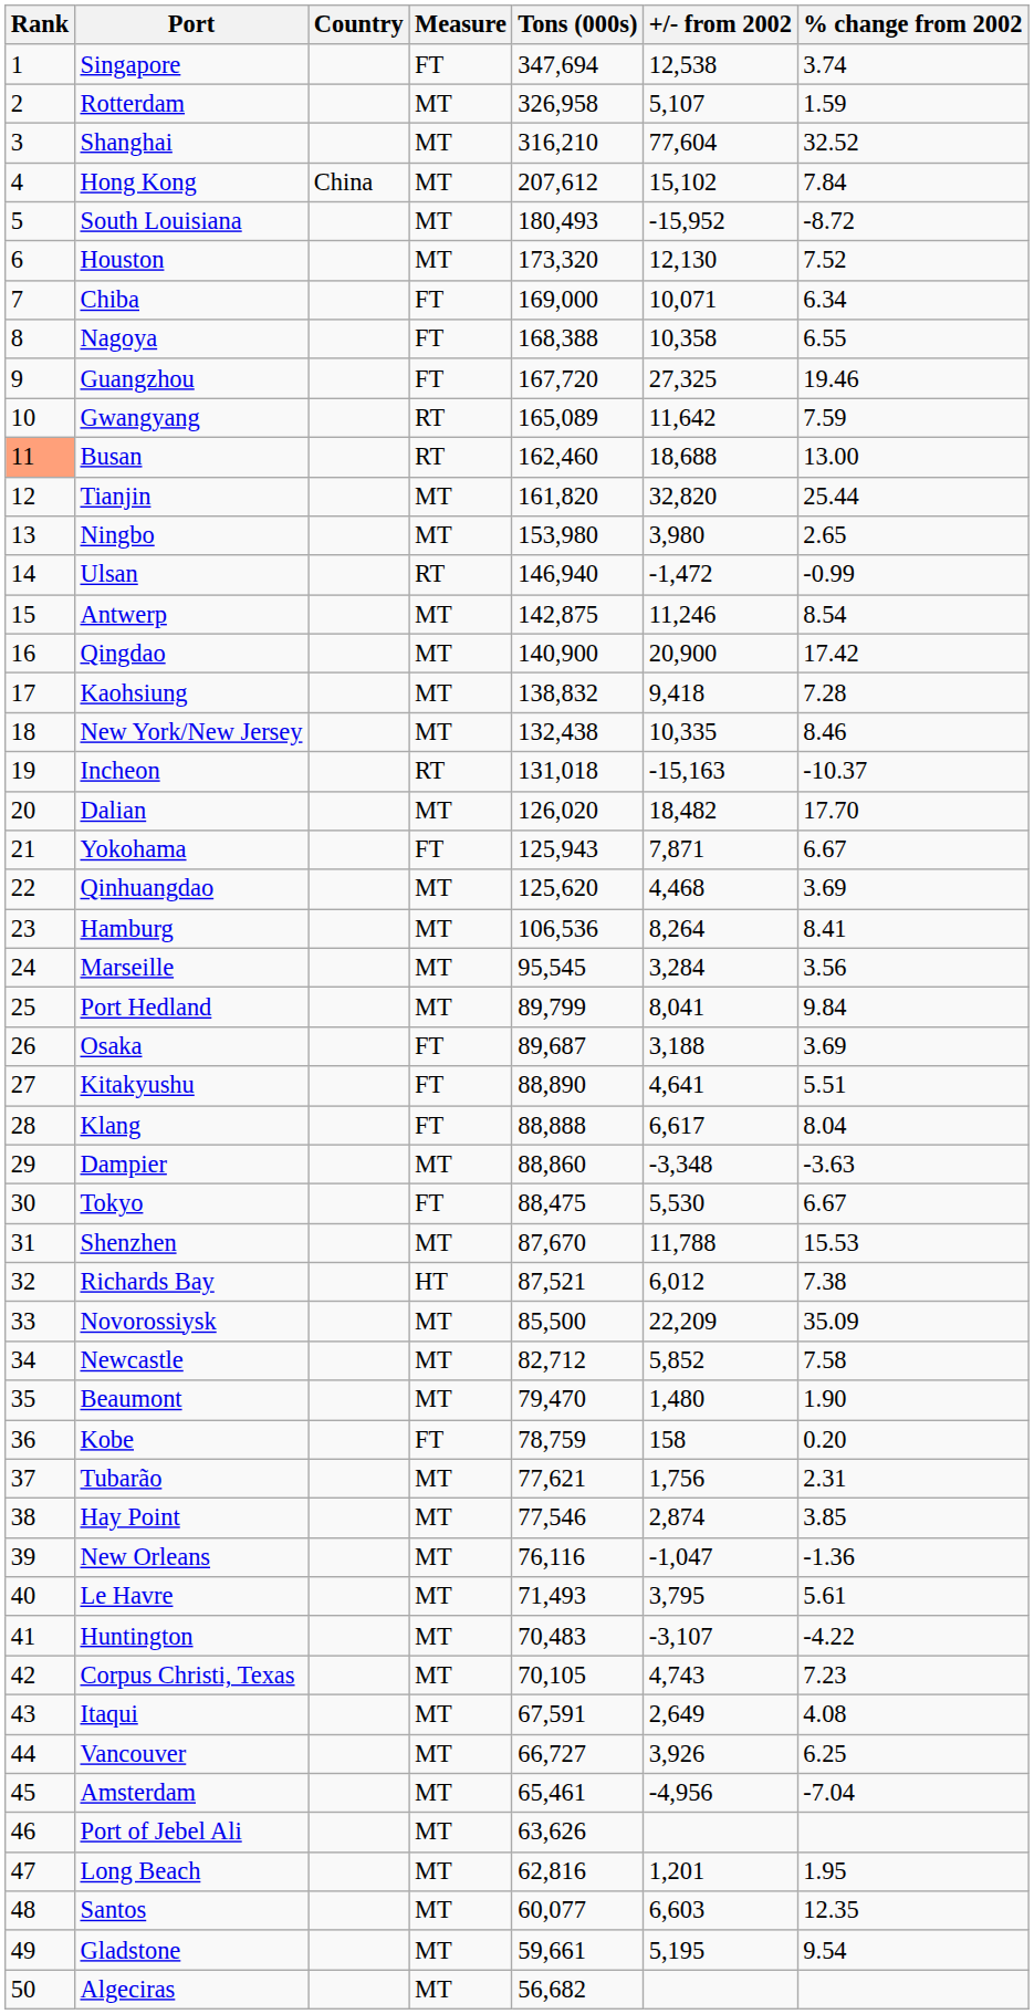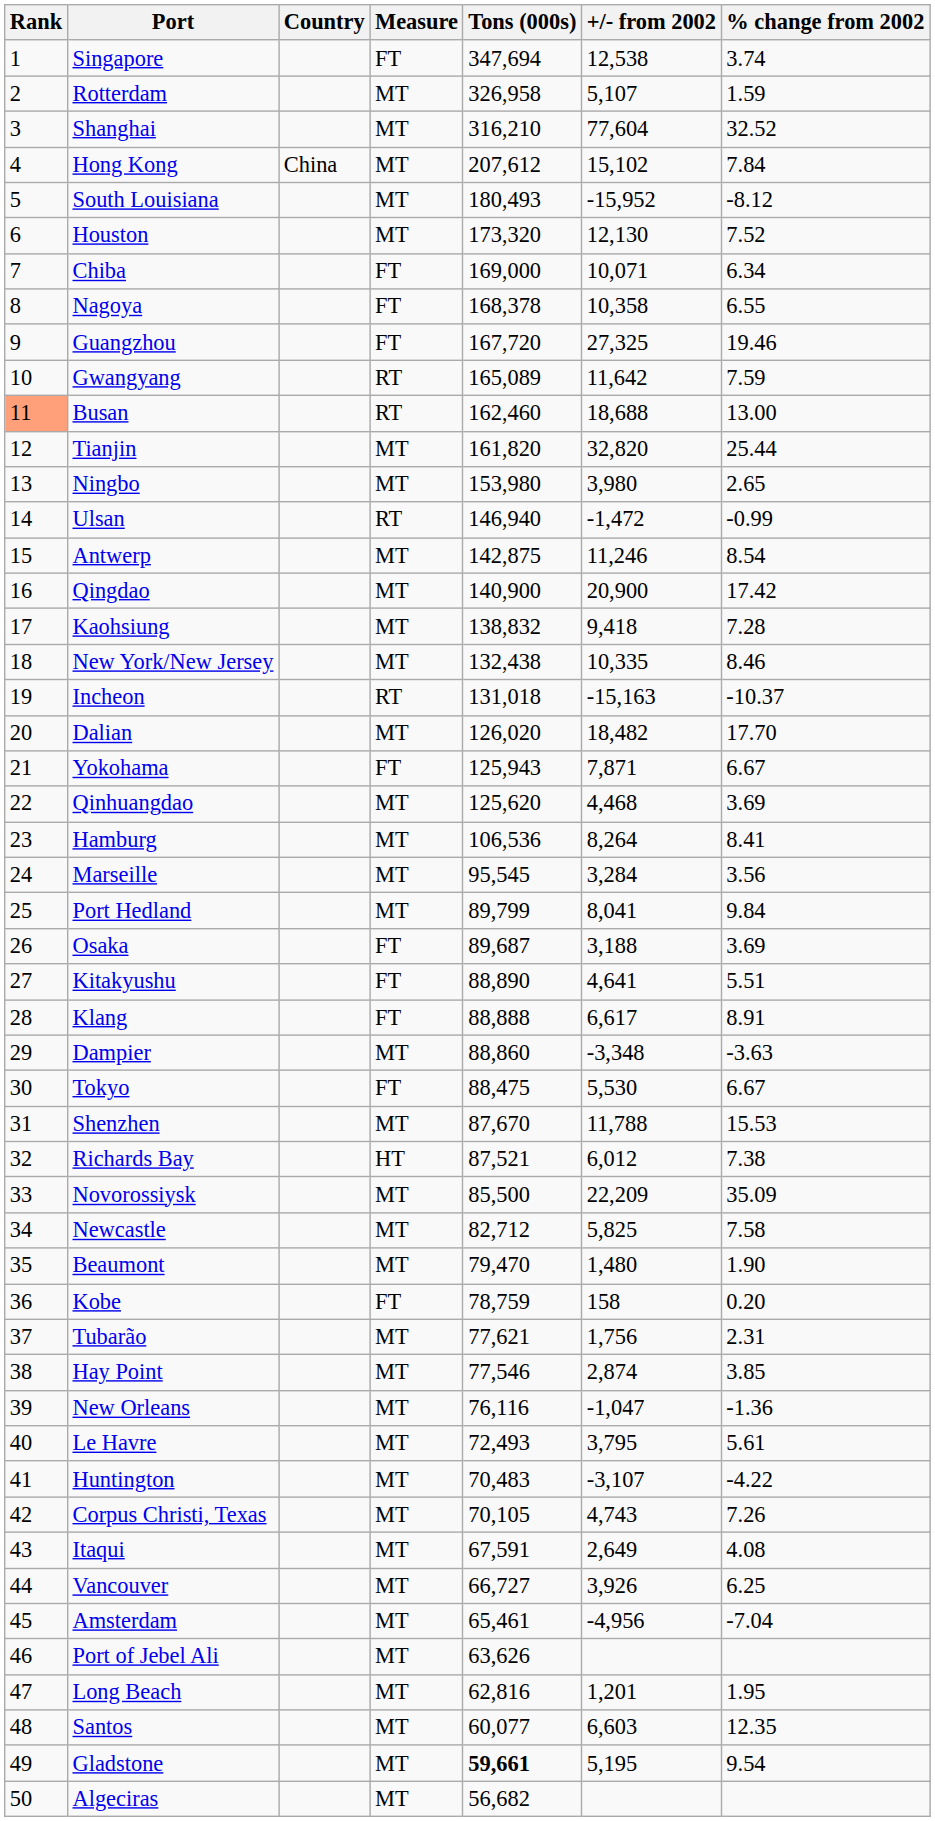 <table class="wikitable sortable">
 <tr>
 <th>Rank</th>
 <th>Port</th>
 <th>Country</th>
 <th>Measure</th>
 <th>Tons (000s)</th>
 <th>+/- from 2002</th>
 <th>% change from 2002</th>
 </tr>
 <tr>
 <td>1</td>
 <td><a href='#'>Singapore</a></td>
 <td></td>
 <td>FT</td>
 <td>347,694</td>
 <td>12,538</td>
 <td>3.74</td>
 </tr>
 <tr>
 <td>2</td>
 <td><a href='#'>Rotterdam</a></td>
 <td></td>
 <td>MT</td>
 <td>326,958</td>
 <td>5,107</td>
 <td>1.59</td>
 </tr>
 <tr>
 <td>3</td>
 <td><a href='#'>Shanghai</a></td>
 <td></td>
 <td>MT</td>
 <td>316,210</td>
 <td>77,604</td>
 <td>32.52</td>
 </tr>
 <tr>
 <td>4</td>
 <td><a href='#'>Hong Kong</a></td>
 <td> China</td>
 <td>MT</td>
 <td>207,612</td>
 <td>15,102</td>
 <td>7.84</td>
 </tr>
 <tr>
 <td>5</td>
 <td><a href='#'>South Louisiana</a></td>
 <td></td>
 <td>MT</td>
 <td>180,493</td>
 <td>-15,952</td>
-<td>-8.72</td>
+<td>-8.12</td>
 </tr>
 <tr>
 <td>6</td>
 <td><a href='#'>Houston</a></td>
 <td></td>
 <td>MT</td>
 <td>173,320</td>
 <td>12,130</td>
 <td>7.52</td>
 </tr>
 <tr>
 <td>7</td>
 <td><a href='#'>Chiba</a></td>
 <td></td>
 <td>FT</td>
 <td>169,000</td>
 <td>10,071</td>
 <td>6.34</td>
 </tr>
 <tr>
 <td>8</td>
 <td><a href='#'>Nagoya</a></td>
 <td></td>
 <td>FT</td>
-<td>168,388</td>
+<td>168,378</td>
 <td>10,358</td>
 <td>6.55</td>
 </tr>
 <tr>
 <td>9</td>
 <td><a href='#'>Guangzhou</a></td>
 <td></td>
 <td>FT</td>
 <td>167,720</td>
 <td>27,325</td>
 <td>19.46</td>
 </tr>
 <tr>
 <td>10</td>
 <td><a href='#'>Gwangyang</a></td>
 <td></td>
 <td>RT</td>
 <td>165,089</td>
 <td>11,642</td>
 <td>7.59</td>
 </tr>
 <tr>
 <td style="background: lightsalmon;">11</td>
 <td><a href='#'>Busan</a></td>
 <td></td>
 <td>RT</td>
 <td>162,460</td>
 <td>18,688</td>
 <td>13.00</td>
 </tr>
 <tr>
 <td>12</td>
 <td><a href='#'>Tianjin</a></td>
 <td></td>
 <td>MT</td>
 <td>161,820</td>
 <td>32,820</td>
 <td>25.44</td>
 </tr>
 <tr>
 <td>13</td>
 <td><a href='#'>Ningbo</a></td>
 <td></td>
 <td>MT</td>
 <td>153,980</td>
 <td>3,980</td>
 <td>2.65</td>
 </tr>
 <tr>
 <td>14</td>
 <td><a href='#'>Ulsan</a></td>
 <td></td>
 <td>RT</td>
 <td>146,940</td>
 <td>-1,472</td>
 <td>-0.99</td>
 </tr>
 <tr>
 <td>15</td>
 <td><a href='#'>Antwerp</a></td>
 <td></td>
 <td>MT</td>
 <td>142,875</td>
 <td>11,246</td>
 <td>8.54</td>
 </tr>
 <tr>
 <td>16</td>
 <td><a href='#'>Qingdao</a></td>
 <td></td>
 <td>MT</td>
 <td>140,900</td>
 <td>20,900</td>
 <td>17.42</td>
 </tr>
 <tr>
 <td>17</td>
 <td><a href='#'>Kaohsiung</a></td>
 <td></td>
 <td>MT</td>
 <td>138,832</td>
 <td>9,418</td>
 <td>7.28</td>
 </tr>
 <tr>
 <td>18</td>
 <td><a href='#'>New York/New Jersey</a></td>
 <td></td>
 <td>MT</td>
 <td>132,438</td>
 <td>10,335</td>
 <td>8.46</td>
 </tr>
 <tr>
 <td>19</td>
 <td><a href='#'>Incheon</a></td>
 <td></td>
 <td>RT</td>
 <td>131,018</td>
 <td>-15,163</td>
 <td>-10.37</td>
 </tr>
 <tr>
 <td>20</td>
 <td><a href='#'>Dalian</a></td>
 <td></td>
 <td>MT</td>
 <td>126,020</td>
 <td>18,482</td>
 <td>17.70</td>
 </tr>
 <tr>
 <td>21</td>
 <td><a href='#'>Yokohama</a></td>
 <td></td>
 <td>FT</td>
 <td>125,943</td>
 <td>7,871</td>
 <td>6.67</td>
 </tr>
 <tr>
 <td>22</td>
 <td><a href='#'>Qinhuangdao</a></td>
 <td></td>
 <td>MT</td>
 <td>125,620</td>
 <td>4,468</td>
 <td>3.69</td>
 </tr>
 <tr>
 <td>23</td>
 <td><a href='#'>Hamburg</a></td>
 <td></td>
 <td>MT</td>
 <td>106,536</td>
 <td>8,264</td>
 <td>8.41</td>
 </tr>
 <tr>
 <td>24</td>
 <td><a href='#'>Marseille</a></td>
 <td></td>
 <td>MT</td>
 <td>95,545</td>
 <td>3,284</td>
 <td>3.56</td>
 </tr>
 <tr>
 <td>25</td>
 <td><a href='#'>Port Hedland</a></td>
 <td></td>
 <td>MT</td>
 <td>89,799</td>
 <td>8,041</td>
 <td>9.84</td>
 </tr>
 <tr>
 <td>26</td>
 <td><a href='#'>Osaka</a></td>
 <td></td>
 <td>FT</td>
 <td>89,687</td>
 <td>3,188</td>
 <td>3.69</td>
 </tr>
 <tr>
 <td>27</td>
 <td><a href='#'>Kitakyushu</a></td>
 <td></td>
 <td>FT</td>
 <td>88,890</td>
 <td>4,641</td>
 <td>5.51</td>
 </tr>
 <tr>
 <td>28</td>
 <td><a href='#'>Klang</a></td>
 <td></td>
 <td>FT</td>
 <td>88,888</td>
 <td>6,617</td>
-<td>8.04</td>
+<td>8.91</td>
 </tr>
 <tr>
 <td>29</td>
 <td><a href='#'>Dampier</a></td>
 <td></td>
 <td>MT</td>
 <td>88,860</td>
 <td>-3,348</td>
 <td>-3.63</td>
 </tr>
 <tr>
 <td>30</td>
 <td><a href='#'>Tokyo</a></td>
 <td></td>
 <td>FT</td>
 <td>88,475</td>
 <td>5,530</td>
 <td>6.67</td>
 </tr>
 <tr>
 <td>31</td>
 <td><a href='#'>Shenzhen</a></td>
 <td></td>
 <td>MT</td>
 <td>87,670</td>
 <td>11,788</td>
 <td>15.53</td>
 </tr>
 <tr>
 <td>32</td>
 <td><a href='#'>Richards Bay</a></td>
 <td></td>
 <td>HT</td>
 <td>87,521</td>
 <td>6,012</td>
 <td>7.38</td>
 </tr>
 <tr>
 <td>33</td>
 <td><a href='#'>Novorossiysk</a></td>
 <td></td>
 <td>MT</td>
 <td>85,500</td>
 <td>22,209</td>
 <td>35.09</td>
 </tr>
 <tr>
 <td>34</td>
 <td><a href='#'>Newcastle</a></td>
 <td></td>
 <td>MT</td>
 <td>82,712</td>
-<td>5,852</td>
+<td>5,825</td>
 <td>7.58</td>
 </tr>
 <tr>
 <td>35</td>
 <td><a href='#'>Beaumont</a></td>
 <td></td>
 <td>MT</td>
 <td>79,470</td>
 <td>1,480</td>
 <td>1.90</td>
 </tr>
 <tr>
 <td>36</td>
 <td><a href='#'>Kobe</a></td>
 <td></td>
 <td>FT</td>
 <td>78,759</td>
 <td>158</td>
 <td>0.20</td>
 </tr>
 <tr>
 <td>37</td>
 <td><a href='#'>Tubarão</a></td>
 <td></td>
 <td>MT</td>
 <td>77,621</td>
 <td>1,756</td>
 <td>2.31</td>
 </tr>
 <tr>
 <td>38</td>
 <td><a href='#'>Hay Point</a></td>
 <td></td>
 <td>MT</td>
 <td>77,546</td>
 <td>2,874</td>
 <td>3.85</td>
 </tr>
 <tr>
 <td>39</td>
 <td><a href='#'>New Orleans</a></td>
 <td></td>
 <td>MT</td>
 <td>76,116</td>
 <td>-1,047</td>
 <td>-1.36</td>
 </tr>
 <tr>
 <td>40</td>
 <td><a href='#'>Le Havre</a></td>
 <td></td>
 <td>MT</td>
-<td>71,493</td>
+<td>72,493</td>
 <td>3,795</td>
 <td>5.61</td>
 </tr>
 <tr>
 <td>41</td>
 <td><a href='#'>Huntington</a></td>
 <td></td>
 <td>MT</td>
 <td>70,483</td>
 <td>-3,107</td>
 <td>-4.22</td>
 </tr>
 <tr>
 <td>42</td>
 <td><a href='#'>Corpus Christi, Texas</a></td>
 <td></td>
 <td>MT</td>
 <td>70,105</td>
 <td>4,743</td>
-<td>7.23</td>
+<td>7.26</td>
 </tr>
 <tr>
 <td>43</td>
 <td><a href='#'>Itaqui</a></td>
 <td></td>
 <td>MT</td>
 <td>67,591</td>
 <td>2,649</td>
 <td>4.08</td>
 </tr>
 <tr>
 <td>44</td>
 <td><a href='#'>Vancouver</a></td>
 <td></td>
 <td>MT</td>
 <td>66,727</td>
 <td>3,926</td>
 <td>6.25</td>
 </tr>
 <tr>
 <td>45</td>
 <td><a href='#'>Amsterdam</a></td>
 <td></td>
 <td>MT</td>
 <td>65,461</td>
 <td>-4,956</td>
 <td>-7.04</td>
 </tr>
 <tr>
 <td>46</td>
 <td><a href='#'>Port of Jebel Ali</a></td>
 <td></td>
 <td>MT</td>
 <td>63,626</td>
 <td> </td>
 <td> </td>
 </tr>
 <tr>
 <td>47</td>
 <td><a href='#'>Long Beach</a></td>
 <td></td>
 <td>MT</td>
 <td>62,816</td>
 <td>1,201</td>
 <td>1.95</td>
 </tr>
 <tr>
 <td>48</td>
 <td><a href='#'>Santos</a></td>
 <td></td>
 <td>MT</td>
 <td>60,077</td>
 <td>6,603</td>
 <td>12.35</td>
 </tr>
 <tr>
 <td>49</td>
 <td><a href='#'>Gladstone</a></td>
 <td></td>
 <td>MT</td>
-<td>59,661</td>
+<td><strong>59,661</strong></td>
 <td>5,195</td>
 <td>9.54</td>
 </tr>
 <tr>
 <td>50</td>
 <td><a href='#'>Algeciras</a></td>
 <td></td>
 <td>MT</td>
 <td>56,682</td>
 <td> </td>
 <td> </td>
 </tr>
 </table>
